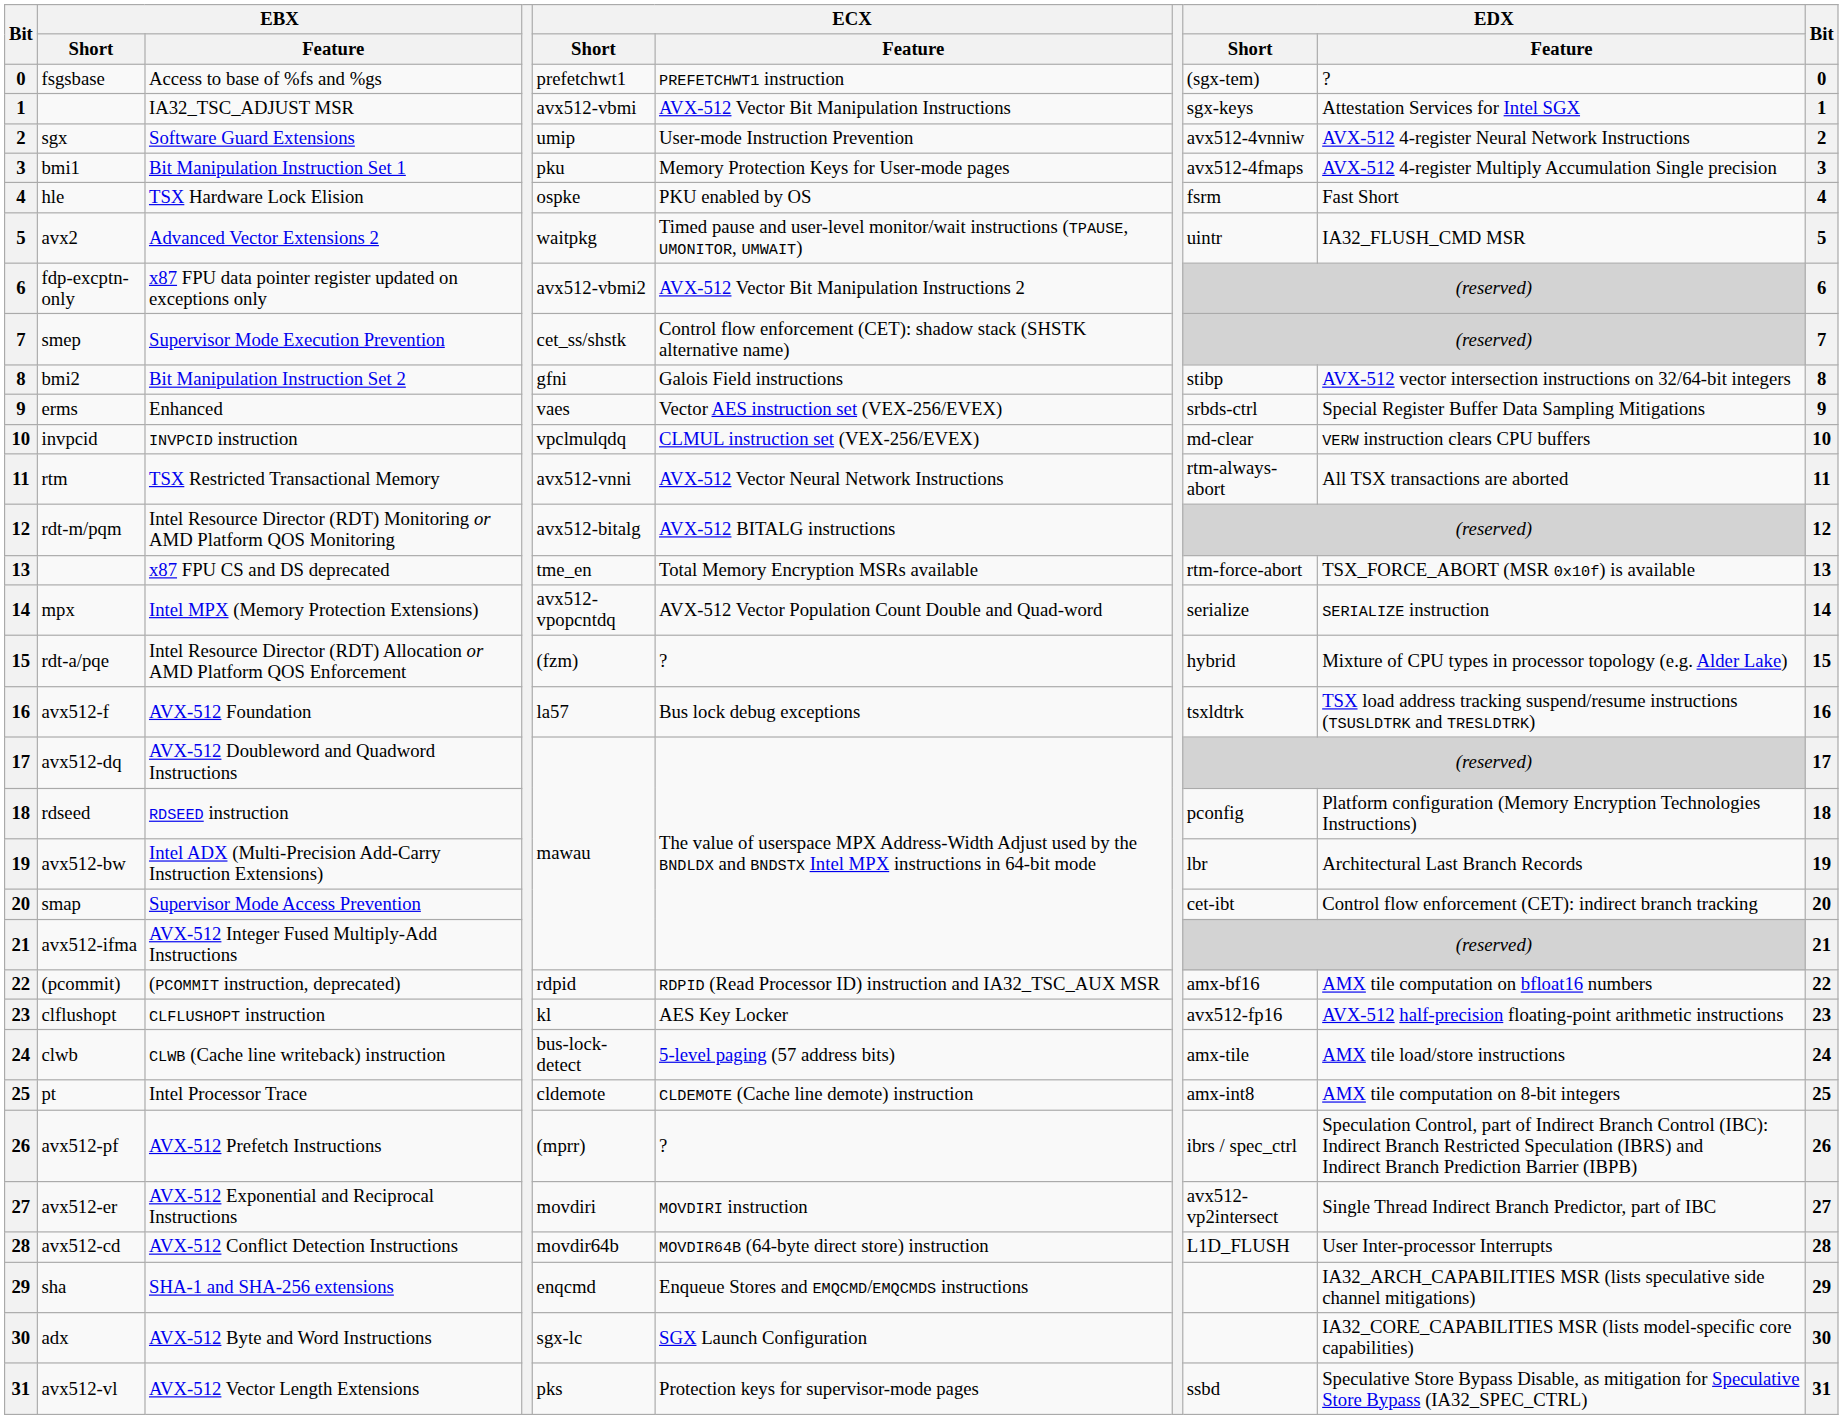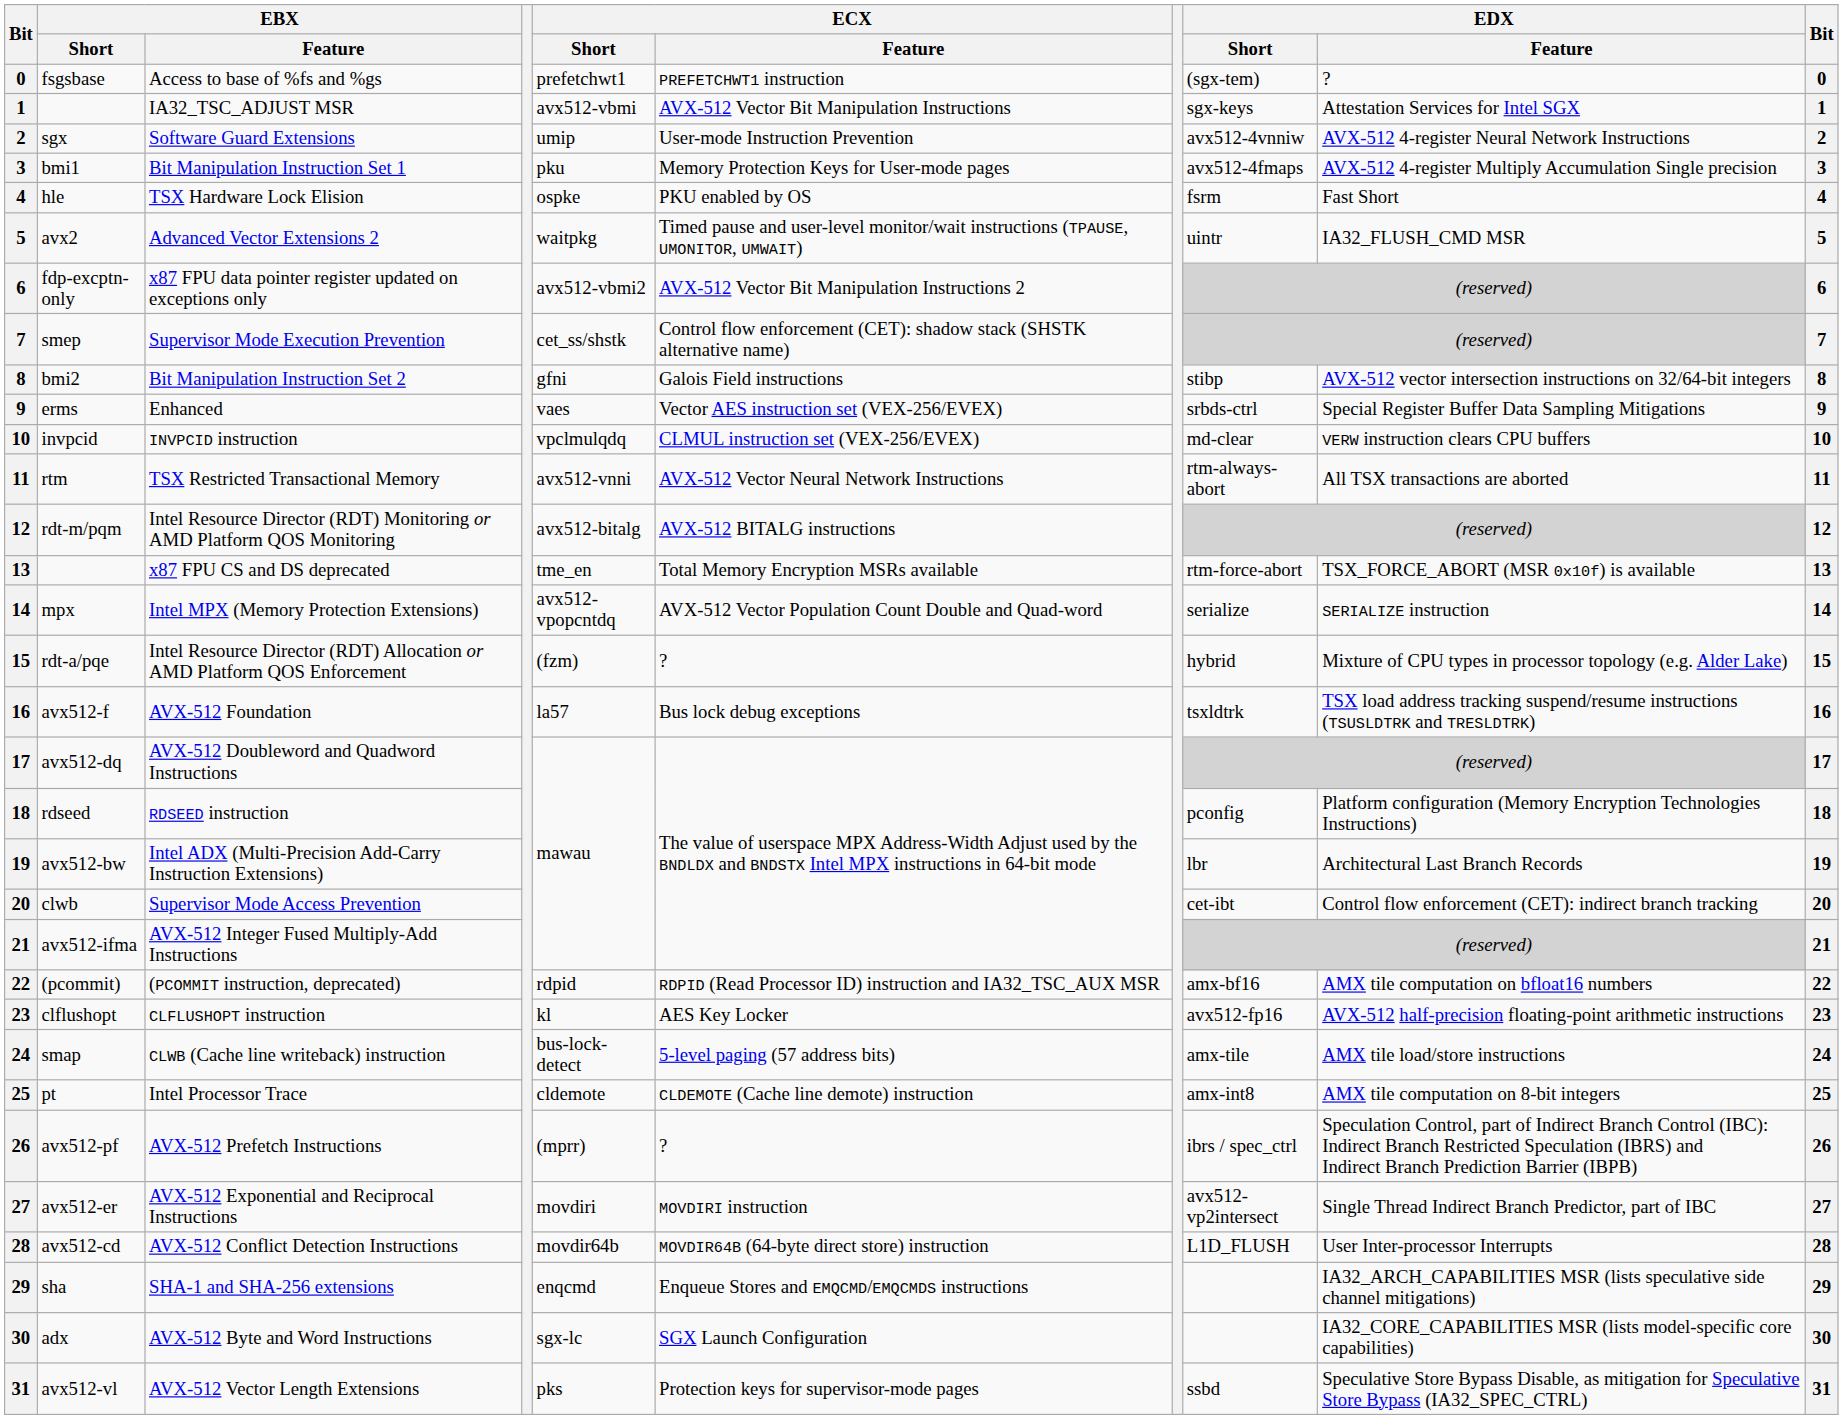 <table class="wikitable">
 <tr>
 <th rowspan="2">Bit</th>
 <th colspan="2">EBX</th>
 <th scope="col" style="width: 0.5em; border-spacing:0; padding:0px" rowspan="34"></th>
 <th colspan="2">ECX</th>
 <th scope="col" style="width: 0.5em; border-spacing:0; padding:0px" rowspan="34"></th>
 <th colspan="2">EDX</th>
 <th rowspan="2">Bit</th>
 </tr>
 <tr>
 <th>Short</th>
 <th>Feature</th>
 <th>Short</th>
 <th>Feature</th>
 <th>Short</th>
 <th>Feature</th>
 </tr>
 <tr>
 <th>0</th>
 <td>fsgsbase</td>
 <td>Access to base of %fs and %gs</td>
 <td>prefetchwt1</td>
 <td><code>PREFETCHWT1</code> instruction</td>
 <td>(sgx-tem)</td>
 <td>?</td>
 <th>0</th>
 </tr>
 <tr>
 <th>1</th>
 <td></td>
 <td>IA32_TSC_ADJUST MSR</td>
 <td>avx512-vbmi</td>
 <td><a href='#'>AVX-512</a> Vector Bit Manipulation Instructions</td>
 <td>sgx-keys</td>
 <td>Attestation Services for <a href='#'>Intel SGX</a></td>
 <th>1</th>
 </tr>
 <tr>
 <th>2</th>
 <td>sgx</td>
 <td><a href='#'>Software Guard Extensions</a></td>
 <td>umip</td>
 <td>User-mode Instruction Prevention</td>
 <td>avx512-4vnniw</td>
 <td><a href='#'>AVX-512</a> 4-register Neural Network Instructions</td>
 <th>2</th>
 </tr>
 <tr>
 <th>3</th>
 <td>bmi1</td>
 <td><a href='#'>Bit Manipulation Instruction Set 1</a></td>
 <td>pku</td>
 <td>Memory Protection Keys for User-mode pages</td>
 <td>avx512-4fmaps</td>
 <td><a href='#'>AVX-512</a> 4-register Multiply Accumulation Single precision</td>
 <th>3</th>
 </tr>
 <tr>
 <th>4</th>
 <td>hle</td>
 <td><a href='#'>TSX</a> Hardware Lock Elision</td>
 <td>ospke</td>
 <td>PKU enabled by OS</td>
 <td>fsrm</td>
 <td>Fast Short </td>
 <th>4</th>
 </tr>
 <tr>
 <th>5</th>
 <td>avx2</td>
 <td><a href='#'>Advanced Vector Extensions 2</a></td>
 <td>waitpkg</td>
 <td>Timed pause and user-level monitor/wait instructions (<code>TPAUSE</code>, <code>UMONITOR</code>, <code>UMWAIT</code>)</td>
 <td>uintr</td>
 <td>IA32_FLUSH_CMD MSR</td>
 <th>5</th>
 </tr>
 <tr>
 <th>6</th>
 <td>fdp-excptn-only</td>
 <td><a href='#'>x87</a> FPU data pointer register updated on exceptions only</td>
 <td>avx512-vbmi2</td>
 <td><a href='#'>AVX-512</a> Vector Bit Manipulation Instructions 2</td>
 <td colspan="2" style="text-align:center; background:lightgrey;"><em>(reserved)</em></td>
 <th>6</th>
 </tr>
 <tr>
 <th>7</th>
 <td>smep</td>
 <td><a href='#'>Supervisor Mode Execution Prevention</a></td>
 <td>cet_ss/shstk</td>
 <td>Control flow enforcement (CET): shadow stack (SHSTK alternative name)</td>
 <td colspan="2" style="text-align:center; background:lightgrey;"><em>(reserved)</em></td>
 <th>7</th>
 </tr>
 <tr>
 <th>8</th>
 <td>bmi2</td>
 <td><a href='#'>Bit Manipulation Instruction Set 2</a></td>
 <td>gfni</td>
 <td>Galois Field instructions</td>
 <td>stibp</td>
 <td><a href='#'>AVX-512</a> vector intersection instructions on 32/64-bit integers</td>
 <th>8</th>
 </tr>
 <tr>
 <th>9</th>
 <td>erms</td>
 <td>Enhanced </td>
 <td>vaes</td>
 <td>Vector <a href='#'>AES instruction set</a> (VEX-256/EVEX)</td>
 <td>srbds-ctrl</td>
 <td>Special Register Buffer Data Sampling Mitigations</td>
 <th>9</th>
 </tr>
 <tr>
 <th>10</th>
 <td>invpcid</td>
 <td><code>INVPCID</code> instruction</td>
 <td>vpclmulqdq</td>
 <td><a href='#'>CLMUL instruction set</a> (VEX-256/EVEX)</td>
 <td>md-clear</td>
 <td><code>VERW</code> instruction clears CPU buffers</td>
 <th>10</th>
 </tr>
 <tr>
 <th>11</th>
 <td>rtm</td>
 <td><a href='#'>TSX</a> Restricted Transactional Memory</td>
 <td>avx512-vnni</td>
 <td><a href='#'>AVX-512</a> Vector Neural Network Instructions</td>
 <td>rtm-always-abort</td>
 <td>All TSX transactions are aborted</td>
 <th>11</th>
 </tr>
 <tr>
 <th>12</th>
 <td>rdt-m/pqm</td>
 <td>Intel Resource Director (RDT) Monitoring <em>or</em> AMD Platform QOS Monitoring</td>
 <td>avx512-bitalg</td>
 <td><a href='#'>AVX-512</a> BITALG instructions</td>
 <td colspan="2" style="text-align:center; background:lightgrey;"><em>(reserved)</em></td>
 <th>12</th>
 </tr>
 <tr>
 <th>13</th>
 <td></td>
 <td><a href='#'>x87</a> FPU CS and DS deprecated</td>
 <td>tme_en</td>
 <td>Total Memory Encryption MSRs available</td>
 <td>rtm-force-abort</td>
 <td>TSX_FORCE_ABORT (MSR <code>0x10f</code>) is available</td>
 <th>13</th>
 </tr>
 <tr>
 <th>14</th>
 <td>mpx</td>
 <td><a href='#'>Intel MPX</a> (Memory Protection Extensions)</td>
 <td>avx512-vpopcntdq</td>
 <td>AVX-512 Vector Population Count Double and Quad-word</td>
 <td>serialize</td>
 <td><code>SERIALIZE</code> instruction</td>
 <th>14</th>
 </tr>
 <tr>
 <th>15</th>
 <td>rdt-a/pqe</td>
 <td>Intel Resource Director (RDT) Allocation <em>or</em> AMD Platform QOS Enforcement</td>
 <td>(fzm)</td>
 <td>?</td>
 <td>hybrid</td>
 <td>Mixture of CPU types in processor topology (e.g. <a href='#'>Alder Lake</a>)</td>
 <th>15</th>
 </tr>
 <tr>
 <th>16</th>
 <td>avx512-f</td>
 <td><a href='#'>AVX-512</a> Foundation</td>
 <td>la57</td>
 <td>Bus lock debug exceptions</td>
 <td>tsxldtrk</td>
 <td><a href='#'>TSX</a> load address tracking suspend/resume instructions (<code>TSUSLDTRK</code> and <code>TRESLDTRK</code>)</td>
 <th>16</th>
 </tr>
 <tr>
 <th>17</th>
 <td>avx512-dq</td>
 <td><a href='#'>AVX-512</a> Doubleword and Quadword Instructions</td>
 <td rowspan="5">mawau</td>
 <td rowspan="5">The value of userspace MPX Address-Width Adjust used by the <code>BNDLDX</code> and <code>BNDSTX</code> <a href='#'>Intel MPX</a> instructions in 64-bit mode</td>
 <td colspan="2" style="text-align:center; background:lightgrey;"><em>(reserved)</em></td>
 <th>17</th>
 </tr>
 <tr>
 <th>18</th>
 <td>rdseed</td>
 <td><code><a href='#'>RDSEED</a></code> instruction</td>
 <td>pconfig</td>
 <td>Platform configuration (Memory Encryption Technologies Instructions)</td>
 <th>18</th>
 </tr>
 <tr>
 <th>19</th>
 <td>avx512-bw</td>
 <td><a href='#'>Intel ADX</a> (Multi-Precision Add-Carry Instruction Extensions)</td>
 <td>lbr</td>
 <td>Architectural Last Branch Records</td>
 <th>19</th>
 </tr>
 <tr>
 <th>20</th>
-<td>smap</td>
+<td>clwb</td>
 <td><a href='#'>Supervisor Mode Access Prevention</a></td>
 <td>cet-ibt</td>
 <td>Control flow enforcement (CET): indirect branch tracking</td>
 <th>20</th>
 </tr>
 <tr>
 <th>21</th>
 <td>avx512-ifma</td>
 <td><a href='#'>AVX-512</a> Integer Fused Multiply-Add Instructions</td>
 <td colspan="2" style="text-align:center; background:lightgrey;"><em>(reserved)</em></td>
 <th>21</th>
 </tr>
 <tr>
 <th>22</th>
 <td>(pcommit)</td>
 <td>(<code>PCOMMIT</code> instruction, deprecated)</td>
 <td>rdpid</td>
 <td><code>RDPID</code> (Read Processor ID) instruction and IA32_TSC_AUX MSR</td>
 <td>amx-bf16</td>
 <td><a href='#'>AMX</a> tile computation on <a href='#'>bfloat16</a> numbers</td>
 <th>22</th>
 </tr>
 <tr>
 <th>23</th>
 <td>clflushopt</td>
 <td><code>CLFLUSHOPT</code> instruction</td>
 <td>kl</td>
 <td>AES Key Locker</td>
 <td>avx512-fp16</td>
 <td><a href='#'>AVX-512</a> <a href='#'>half-precision</a> floating-point arithmetic instructions</td>
 <th>23</th>
 </tr>
 <tr>
 <th>24</th>
-<td>clwb</td>
+<td>smap</td>
 <td><code>CLWB</code> (Cache line writeback) instruction</td>
 <td>bus-lock-detect</td>
 <td><a href='#'>5-level paging</a> (57 address bits)</td>
 <td>amx-tile</td>
 <td><a href='#'>AMX</a> tile load/store instructions</td>
 <th>24</th>
 </tr>
 <tr>
 <th>25</th>
 <td>pt</td>
 <td>Intel Processor Trace</td>
 <td>cldemote</td>
 <td><code>CLDEMOTE</code> (Cache line demote) instruction</td>
 <td>amx-int8</td>
 <td><a href='#'>AMX</a> tile computation on 8-bit integers</td>
 <th>25</th>
 </tr>
 <tr>
 <th>26</th>
 <td>avx512-pf</td>
 <td><a href='#'>AVX-512</a> Prefetch Instructions</td>
 <td>(mprr)</td>
 <td>?</td>
 <td>ibrs / spec_ctrl</td>
 <td>Speculation Control, part of Indirect Branch Control (IBC):<br>Indirect Branch Restricted Speculation (IBRS) and<br>Indirect Branch Prediction Barrier (IBPB)</td>
 <th>26</th>
 </tr>
 <tr>
 <th>27</th>
 <td>avx512-er</td>
 <td><a href='#'>AVX-512</a> Exponential and Reciprocal Instructions</td>
 <td>movdiri</td>
 <td><code>MOVDIRI</code> instruction</td>
 <td>avx512-vp2intersect</td>
 <td>Single Thread Indirect Branch Predictor, part of IBC</td>
 <th>27</th>
 </tr>
 <tr>
 <th>28</th>
 <td>avx512-cd</td>
 <td><a href='#'>AVX-512</a> Conflict Detection Instructions</td>
 <td>movdir64b</td>
 <td><code>MOVDIR64B</code> (64-byte direct store) instruction</td>
 <td>L1D_FLUSH</td>
 <td>User Inter-processor Interrupts</td>
 <th>28</th>
 </tr>
 <tr>
 <th>29</th>
 <td>sha</td>
 <td><a href='#'>SHA-1 and SHA-256 extensions</a></td>
 <td>enqcmd</td>
 <td>Enqueue Stores and <code>EMQCMD</code>/<code>EMQCMDS</code> instructions</td>
 <td></td>
 <td>IA32_ARCH_CAPABILITIES MSR (lists speculative side channel mitigations)</td>
 <th>29</th>
 </tr>
 <tr>
 <th>30</th>
 <td>adx</td>
 <td><a href='#'>AVX-512</a> Byte and Word Instructions</td>
 <td>sgx-lc</td>
 <td><a href='#'>SGX</a> Launch Configuration</td>
 <td></td>
 <td>IA32_CORE_CAPABILITIES MSR (lists model-specific core capabilities)</td>
 <th>30</th>
 </tr>
 <tr>
 <th>31</th>
 <td>avx512-vl</td>
 <td><a href='#'>AVX-512</a> Vector Length Extensions</td>
 <td>pks</td>
 <td>Protection keys for supervisor-mode pages</td>
 <td>ssbd</td>
 <td>Speculative Store Bypass Disable, as mitigation for <a href='#'>Speculative Store Bypass</a> (IA32_SPEC_CTRL)</td>
 <th>31</th>
 </tr>
 </table>
